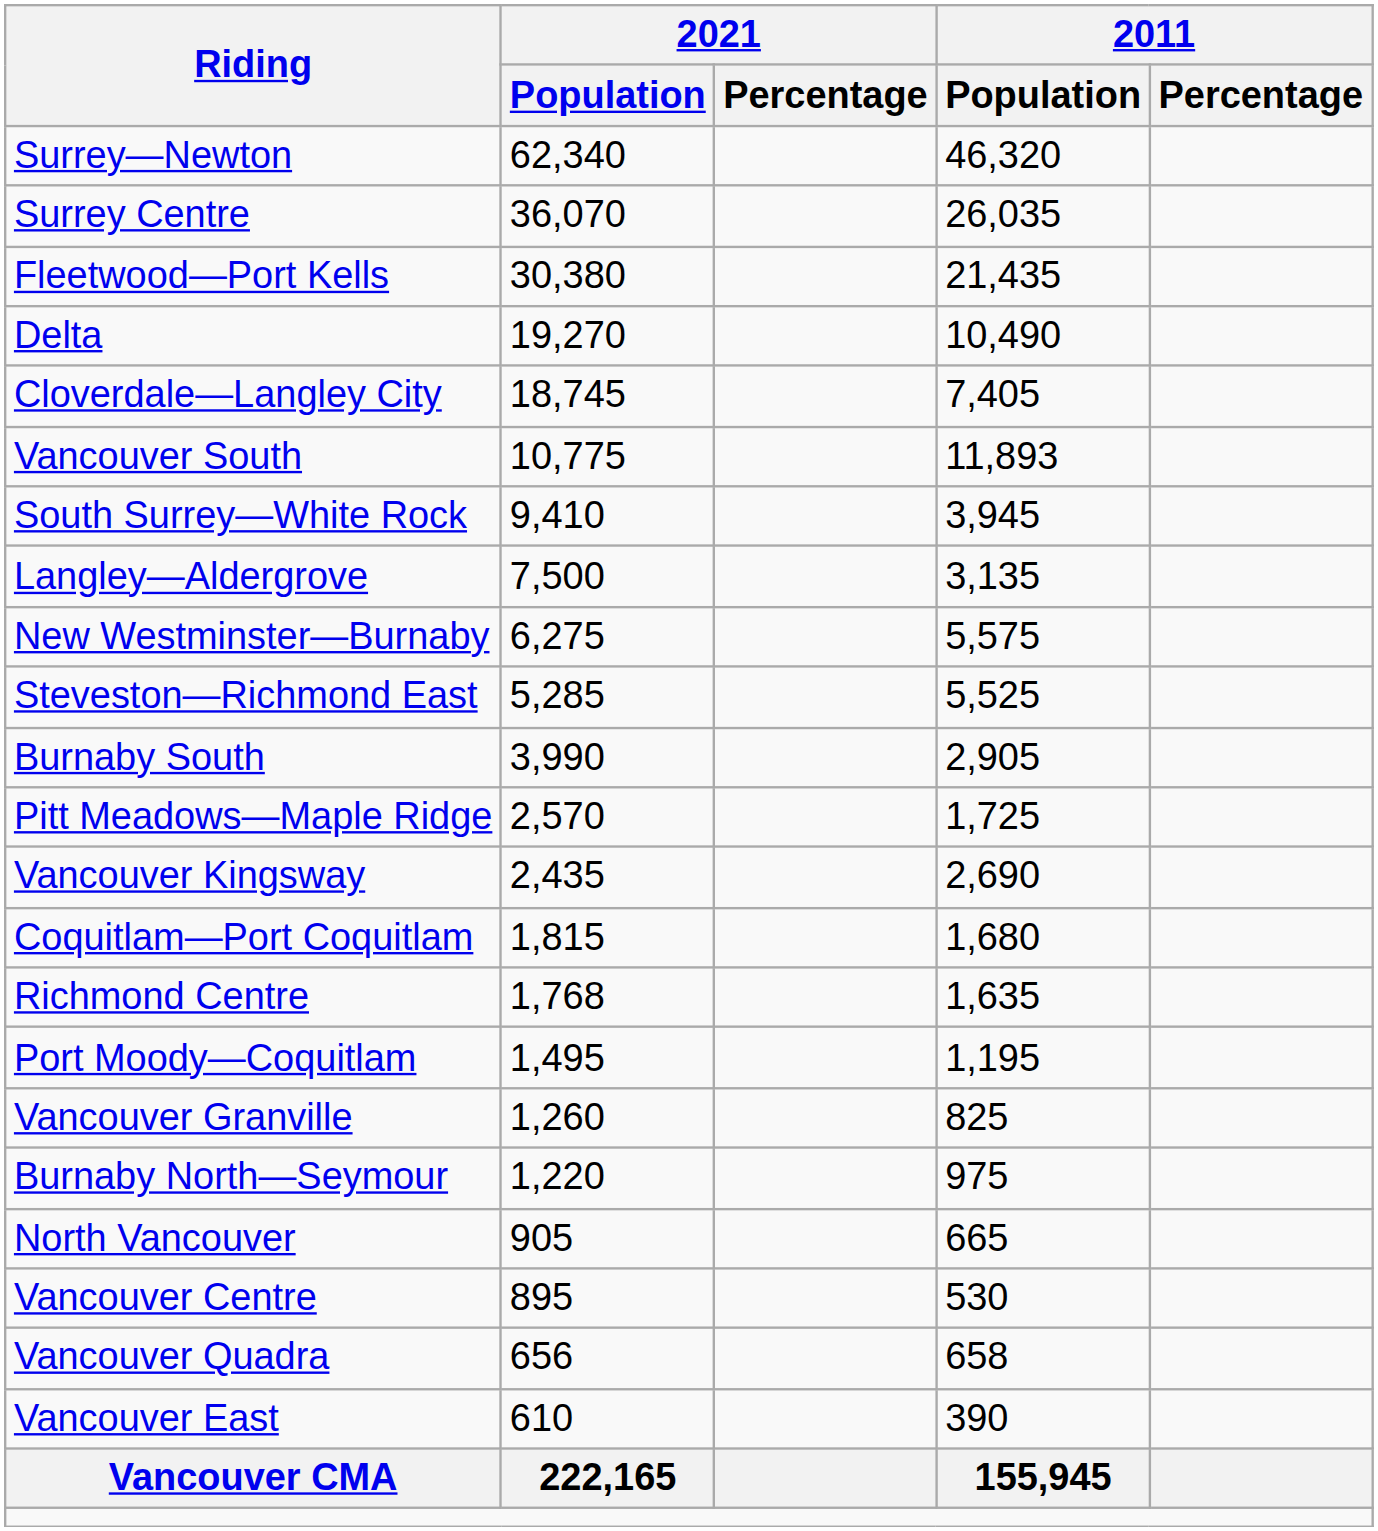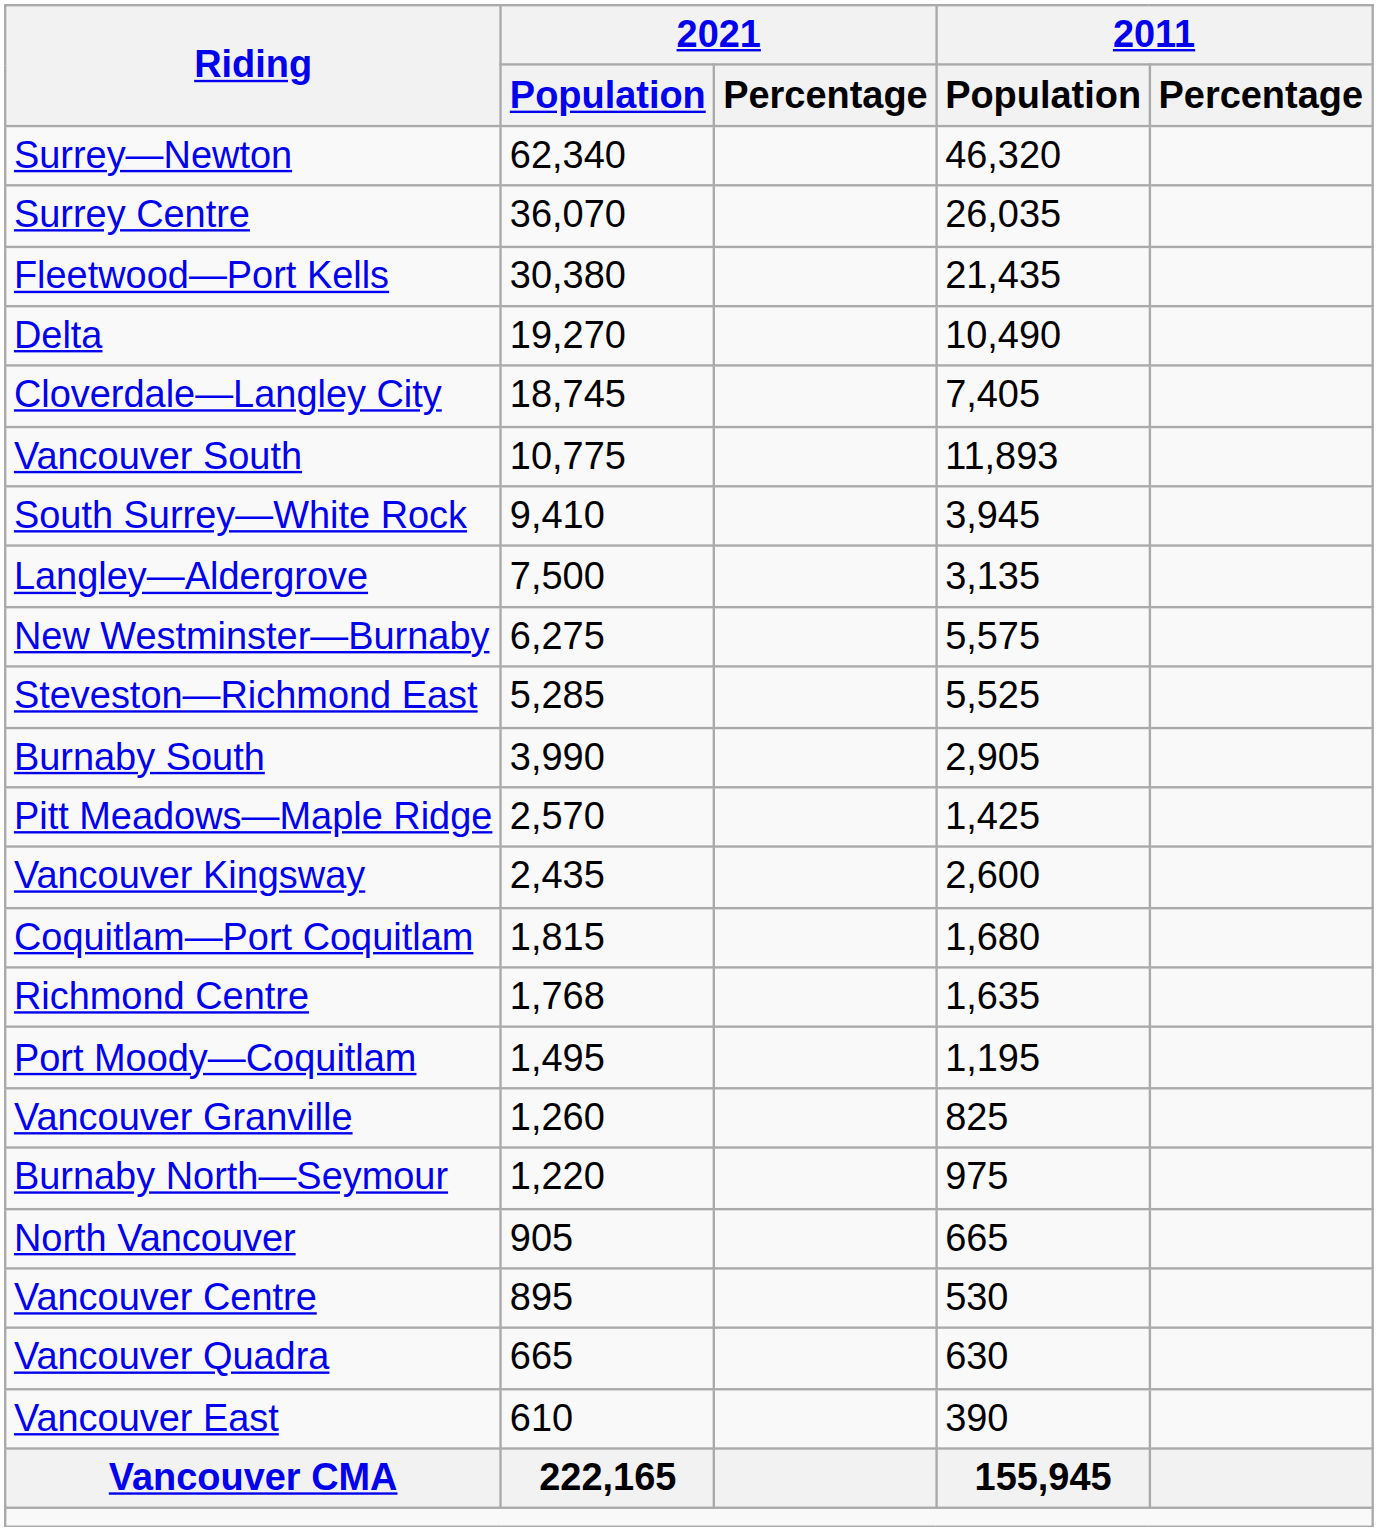 <table class="wikitable sortable">
 <tr>
 <th rowspan="2"><a href='#'>Riding</a></th>
 <th colspan="2"><a href='#'>2021</a></th>
 <th colspan="2"><a href='#'>2011</a></th>
 </tr>
 <tr>
 <th><a href='#'>Population</a></th>
 <th>Percentage</th>
 <th>Population</th>
 <th>Percentage</th>
 </tr>
 <tr>
 <td><a href='#'>Surrey—Newton</a></td>
 <td>62,340</td>
 <td></td>
 <td>46,320</td>
 <td></td>
 </tr>
 <tr>
 <td><a href='#'>Surrey Centre</a></td>
 <td>36,070</td>
 <td></td>
 <td>26,035</td>
 <td></td>
 </tr>
 <tr>
 <td><a href='#'>Fleetwood—Port Kells</a></td>
 <td>30,380</td>
 <td></td>
 <td>21,435</td>
 <td></td>
 </tr>
 <tr>
 <td><a href='#'>Delta</a></td>
 <td>19,270</td>
 <td></td>
 <td>10,490</td>
 <td></td>
 </tr>
 <tr>
 <td><a href='#'>Cloverdale—Langley City</a></td>
 <td>18,745</td>
 <td></td>
 <td>7,405</td>
 <td></td>
 </tr>
 <tr>
 <td><a href='#'>Vancouver South</a></td>
 <td>10,775</td>
 <td></td>
 <td>11,893</td>
 <td></td>
 </tr>
 <tr>
 <td><a href='#'>South Surrey—White Rock</a></td>
 <td>9,410</td>
 <td></td>
 <td>3,945</td>
 <td></td>
 </tr>
 <tr>
 <td><a href='#'>Langley—Aldergrove</a></td>
 <td>7,500</td>
 <td></td>
 <td>3,135</td>
 <td></td>
 </tr>
 <tr>
 <td><a href='#'>New Westminster—Burnaby</a></td>
 <td>6,275</td>
 <td></td>
 <td>5,575</td>
 <td></td>
 </tr>
 <tr>
 <td><a href='#'>Steveston—Richmond East</a></td>
 <td>5,285</td>
 <td></td>
 <td>5,525</td>
 <td></td>
 </tr>
 <tr>
 <td><a href='#'>Burnaby South</a></td>
 <td>3,990</td>
 <td></td>
 <td>2,905</td>
 <td></td>
 </tr>
 <tr>
 <td><a href='#'>Pitt Meadows—Maple Ridge</a></td>
 <td>2,570</td>
 <td></td>
-<td>1,725</td>
+<td>1,425</td>
 <td></td>
 </tr>
 <tr>
 <td><a href='#'>Vancouver Kingsway</a></td>
 <td>2,435</td>
 <td></td>
-<td>2,690</td>
+<td>2,600</td>
 <td></td>
 </tr>
 <tr>
 <td><a href='#'>Coquitlam—Port Coquitlam</a></td>
 <td>1,815</td>
 <td></td>
 <td>1,680</td>
 <td></td>
 </tr>
 <tr>
 <td><a href='#'>Richmond Centre</a></td>
 <td>1,768</td>
 <td></td>
 <td>1,635</td>
 <td></td>
 </tr>
 <tr>
 <td><a href='#'>Port Moody—Coquitlam</a></td>
 <td>1,495</td>
 <td></td>
 <td>1,195</td>
 <td></td>
 </tr>
 <tr>
 <td><a href='#'>Vancouver Granville</a></td>
 <td>1,260</td>
 <td></td>
 <td>825</td>
 <td></td>
 </tr>
 <tr>
 <td><a href='#'>Burnaby North—Seymour</a></td>
 <td>1,220</td>
 <td></td>
 <td>975</td>
 <td></td>
 </tr>
 <tr>
 <td><a href='#'>North Vancouver</a></td>
 <td>905</td>
 <td></td>
 <td>665</td>
 <td></td>
 </tr>
 <tr>
 <td><a href='#'>Vancouver Centre</a></td>
 <td>895</td>
 <td></td>
 <td>530</td>
 <td></td>
 </tr>
 <tr>
 <td><a href='#'>Vancouver Quadra</a></td>
-<td>656</td>
+<td>665</td>
 <td></td>
-<td>658</td>
+<td>630</td>
 <td></td>
 </tr>
 <tr>
 <td><a href='#'>Vancouver East</a></td>
 <td>610</td>
 <td></td>
 <td>390</td>
 <td></td>
 </tr>
 <tr class="sortbottom">
 <th><a href='#'>Vancouver CMA</a></th>
 <th>222,165</th>
 <th></th>
 <th>155,945</th>
 <th></th>
 </tr>
 <tr class="sortbottom">
 <td colspan="5"></td>
 </tr>
 </table>
